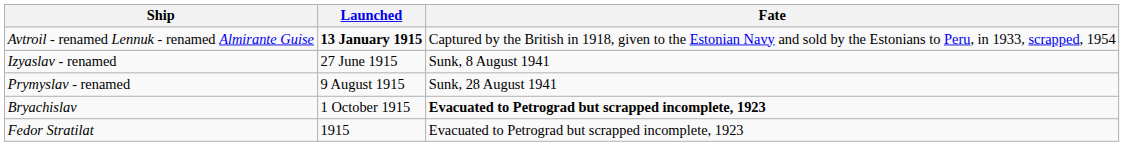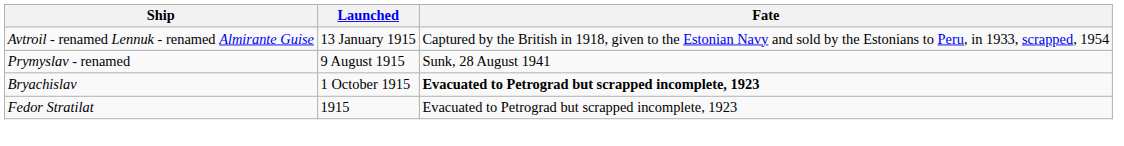 <table class="wikitable plainrowheaders">
 <tr>
 <th scope="col">Ship</th>
 <th scope="col"><a href='#'>Launched</a></th>
 <th scope="col">Fate</th>
 </tr>
 <tr>
 <td scope="row"><em>Avtroil</em> - renamed <em>Lennuk</em> - renamed <a href='#'><em>Almirante Guise</em></a></td>
-<td><strong>13 January 1915</strong></td>
+<td>13 January 1915</td>
 <td>Captured by the British in 1918, given to the <a href='#'>Estonian Navy</a> and sold by the Estonians to <a href='#'>Peru</a>, in 1933, <a href='#'>scrapped</a>, 1954</td>
-</tr>
-<tr>
-<td scope="row"><em>Izyaslav</em> - renamed </td>
-<td>27 June 1915</td>
-<td>Sunk, 8 August 1941</td>
 </tr>
 <tr>
 <td scope="row"><em>Prymyslav</em> - renamed </td>
 <td>9 August 1915</td>
 <td>Sunk, 28 August 1941</td>
 </tr>
 <tr>
 <td scope="row"><em>Bryachislav</em></td>
 <td>1 October 1915</td>
 <td><strong>Evacuated to Petrograd but scrapped incomplete, 1923</strong></td>
 </tr>
 <tr>
 <td scope="row"><em>Fedor Stratilat</em></td>
 <td>1915</td>
 <td>Evacuated to Petrograd but scrapped incomplete, 1923</td>
 </tr>
 </table>
